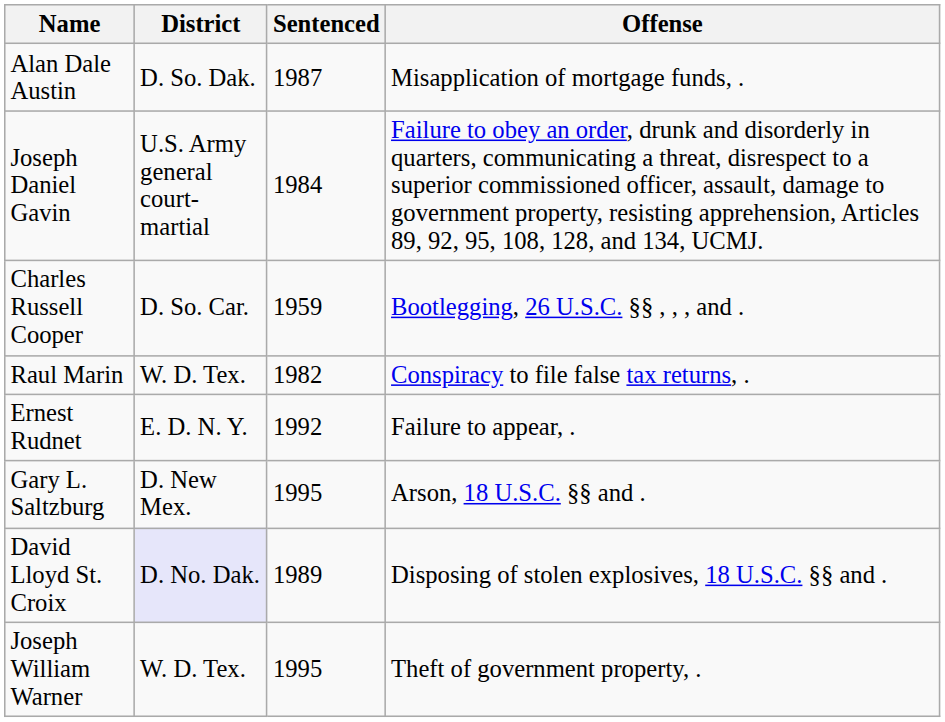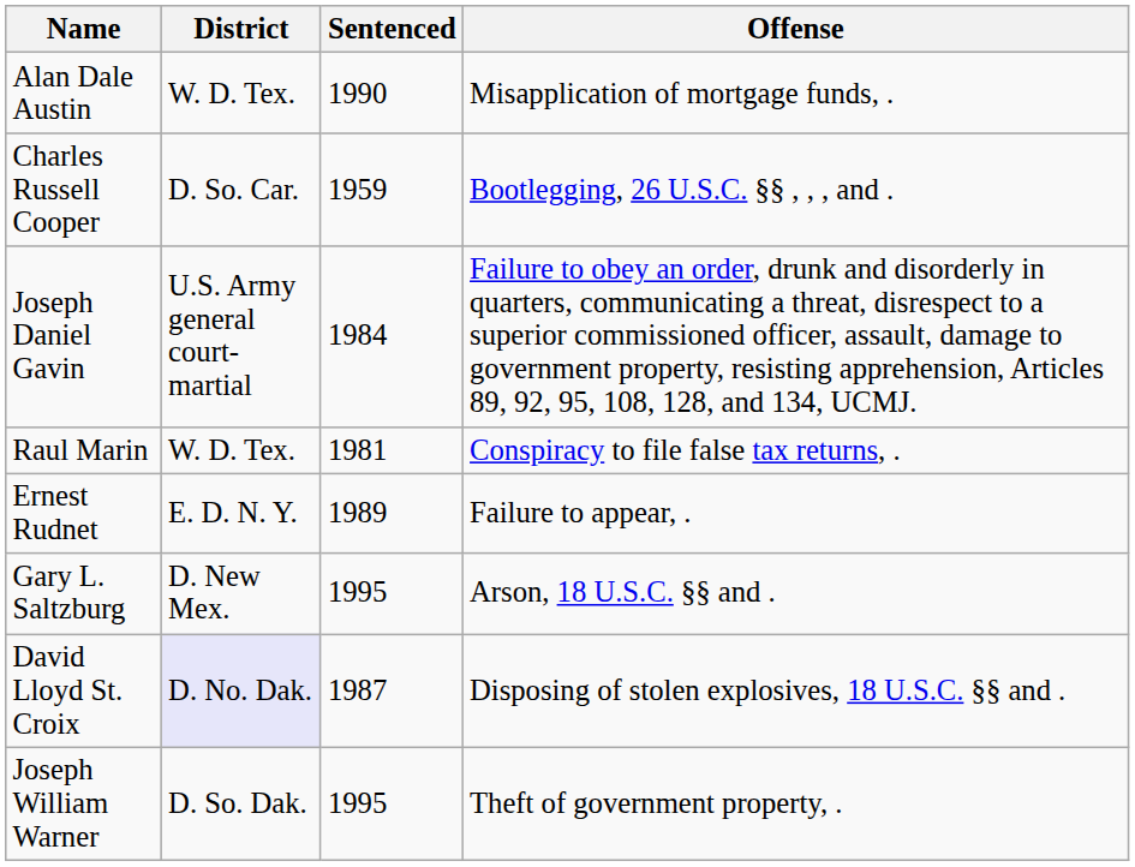 <table class="wikitable">
 <tr>
 <th>Name</th>
 <th>District</th>
 <th>Sentenced</th>
 <th>Offense</th>
 </tr>
 <tr>
 <td>Alan Dale Austin</td>
-<td>D. So. Dak.</td>
-<td>1987</td>
+<td>W. D. Tex.</td>
+<td>1990</td>
 <td>Misapplication of mortgage funds, .</td>
+</tr>
+<tr>
+<td>Charles Russell Cooper</td>
+<td>D. So. Car.</td>
+<td>1959</td>
+<td><a href='#'>Bootlegging</a>, <a href='#'>26 U.S.C.</a> §§ ,  ,  , and .</td>
 </tr>
 <tr>
 <td>Joseph Daniel Gavin</td>
 <td>U.S. Army general court-martial</td>
 <td>1984</td>
 <td><a href='#'>Failure to obey an order</a>, drunk and disorderly in quarters, communicating a threat, disrespect to a superior commissioned officer, assault, damage to government property, resisting apprehension, Articles 89, 92, 95, 108, 128, and 134, UCMJ.</td>
 </tr>
 <tr>
-<td>Charles Russell Cooper</td>
-<td>D. So. Car.</td>
-<td>1959</td>
-<td><a href='#'>Bootlegging</a>, <a href='#'>26 U.S.C.</a> §§ ,  ,  , and .</td>
-</tr>
-<tr>
 <td>Raul Marin</td>
 <td>W. D. Tex.</td>
-<td>1982</td>
+<td>1981</td>
 <td><a href='#'>Conspiracy</a> to file false <a href='#'>tax returns</a>, .</td>
 </tr>
 <tr>
 <td>Ernest Rudnet</td>
 <td>E. D. N. Y.</td>
-<td>1992</td>
+<td>1989</td>
 <td>Failure to appear, .</td>
 </tr>
 <tr>
 <td>Gary L. Saltzburg</td>
 <td>D. New Mex.</td>
 <td>1995</td>
 <td>Arson, <a href='#'>18 U.S.C.</a> §§  and .</td>
 </tr>
 <tr>
 <td>David Lloyd St. Croix</td>
 <td style="background: lavender;">D. No. Dak.</td>
-<td>1989</td>
+<td>1987</td>
 <td>Disposing of stolen explosives, <a href='#'>18 U.S.C.</a> §§  and .</td>
 </tr>
 <tr>
 <td>Joseph William Warner</td>
-<td>W. D. Tex.</td>
+<td>D. So. Dak.</td>
 <td>1995</td>
 <td>Theft of government property, .</td>
 </tr>
 </table>
